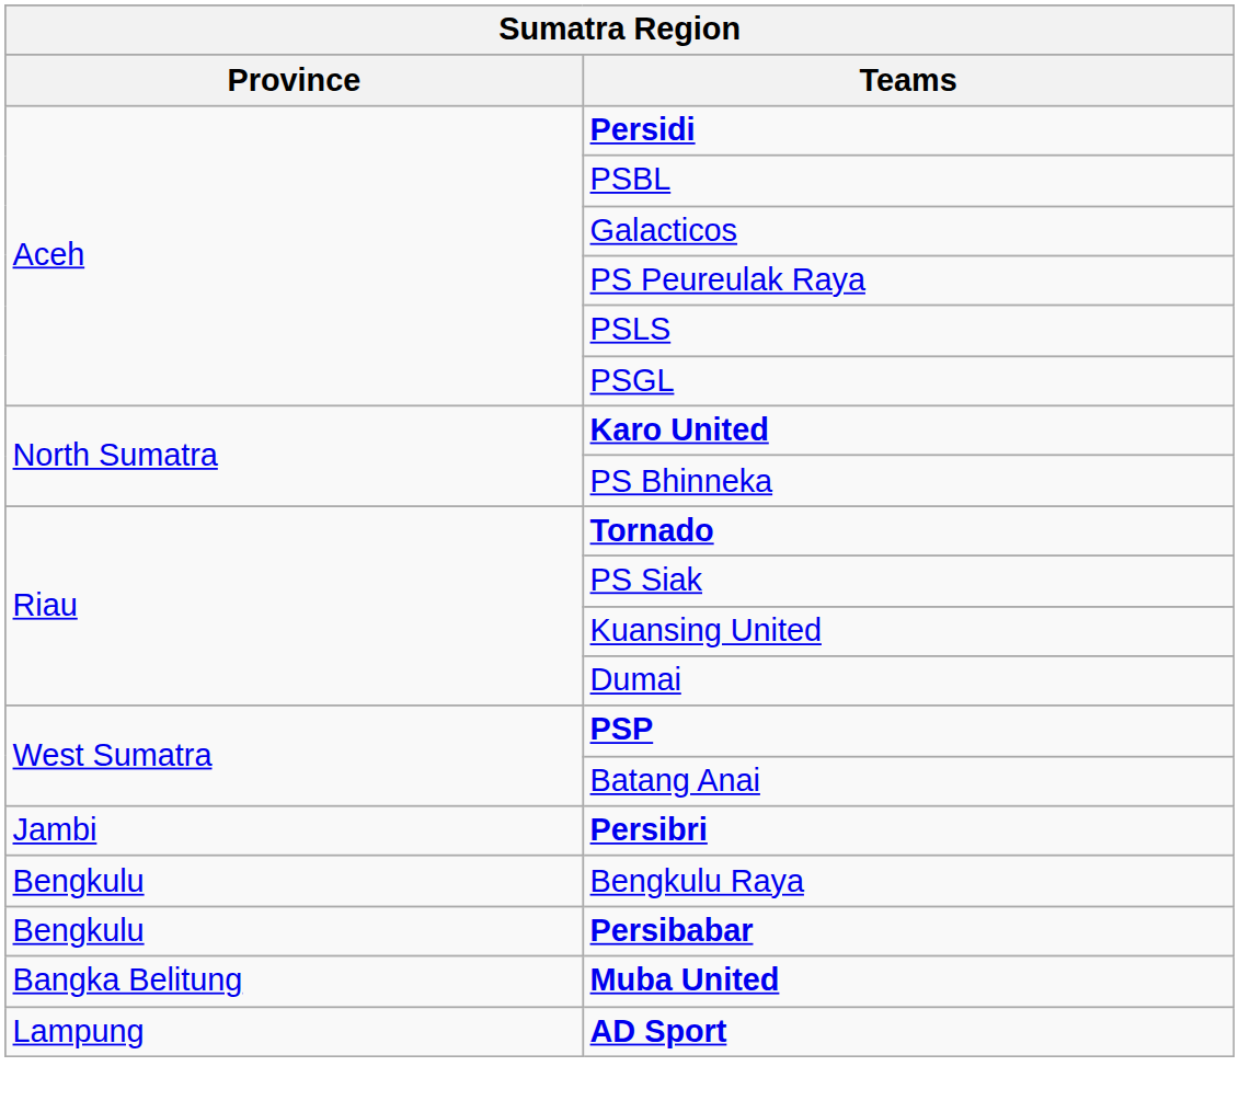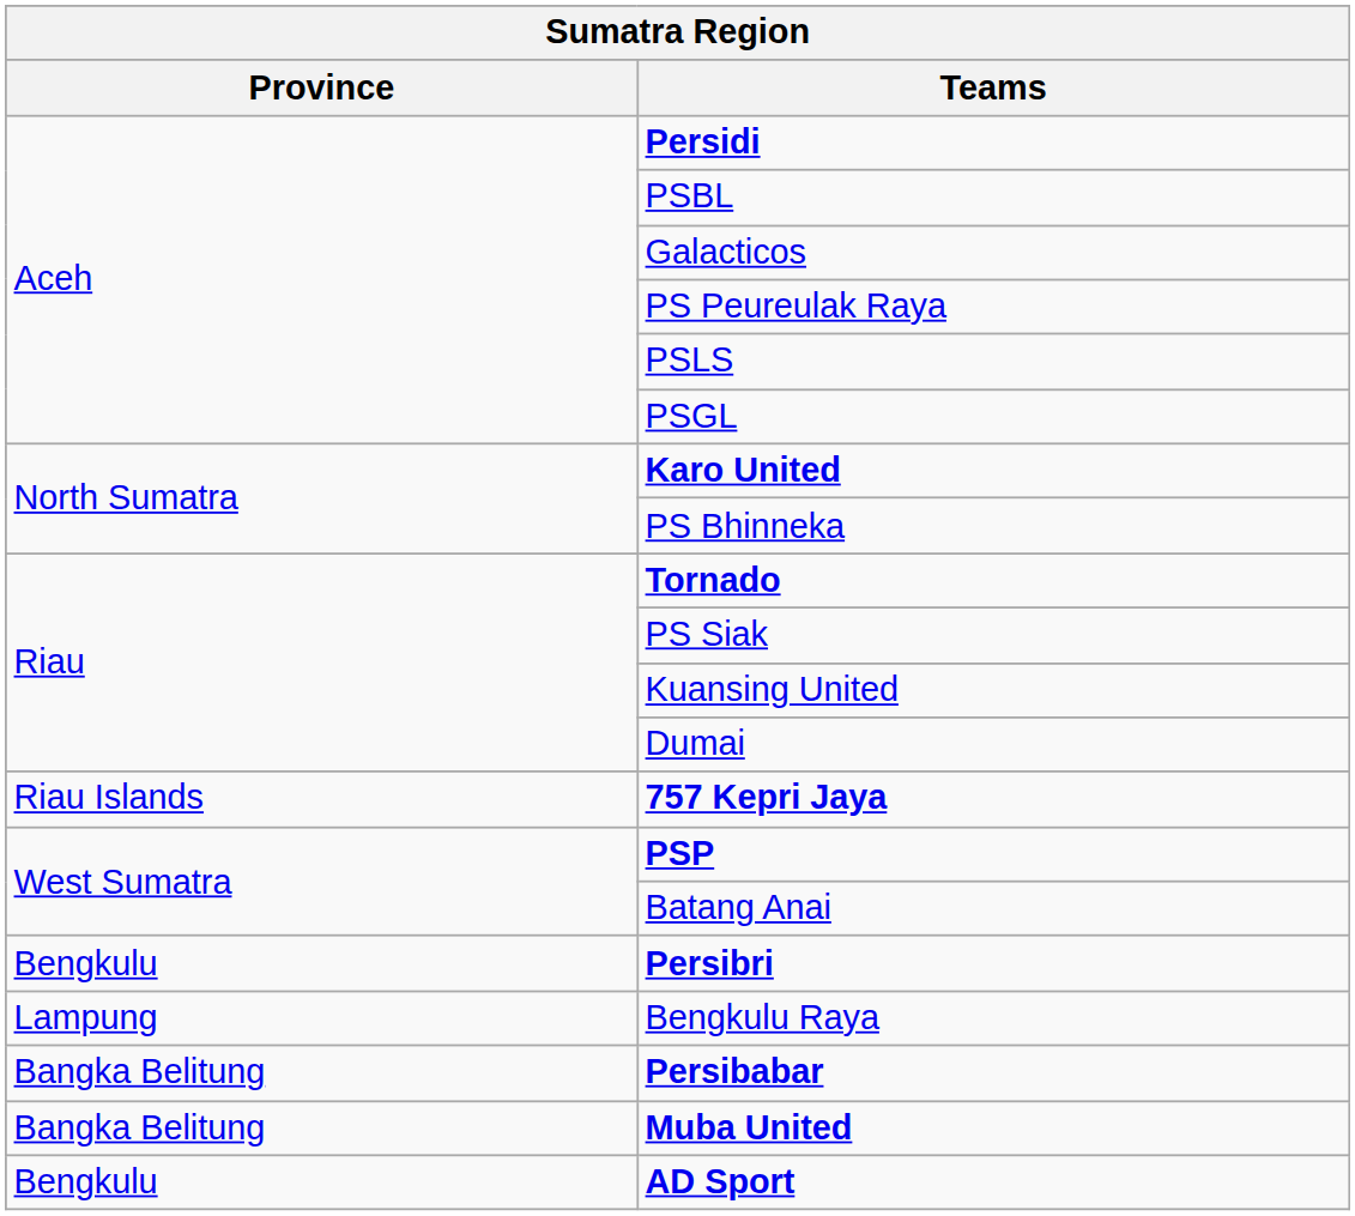 <table class="wikitable sortable" style="width:100%;">
 <tr>
 <th colspan="2"><strong>Sumatra Region</strong></th>
 </tr>
 <tr>
 <th style="width:47%;">Province</th>
 <th style="width:53%;">Teams</th>
 </tr>
 <tr>
 <td rowspan="6"> <a href='#'>Aceh</a></td>
 <td><strong><a href='#'>Persidi</a></strong></td>
 </tr>
 <tr>
 <td><a href='#'>PSBL</a></td>
 </tr>
 <tr>
 <td><a href='#'>Galacticos</a></td>
 </tr>
 <tr>
 <td><a href='#'>PS Peureulak Raya</a></td>
 </tr>
 <tr>
 <td><a href='#'>PSLS</a></td>
 </tr>
 <tr>
 <td><a href='#'>PSGL</a></td>
 </tr>
 <tr>
 <td rowspan="2"> <a href='#'>North Sumatra</a></td>
 <td><strong><a href='#'>Karo United</a></strong></td>
 </tr>
 <tr>
 <td><a href='#'>PS Bhinneka</a></td>
 </tr>
 <tr>
 <td rowspan="4"> <a href='#'>Riau</a></td>
 <td><strong><a href='#'>Tornado</a></strong></td>
 </tr>
 <tr>
 <td><a href='#'>PS Siak</a></td>
 </tr>
 <tr>
 <td><a href='#'>Kuansing United</a></td>
 </tr>
 <tr>
 <td><a href='#'>Dumai</a></td>
 </tr>
 <tr>
+<td> <a href='#'>Riau Islands</a></td>
+<td><strong><a href='#'>757 Kepri Jaya</a></strong></td>
+</tr>
+<tr>
 <td rowspan="2"> <a href='#'>West Sumatra</a></td>
 <td><strong><a href='#'>PSP</a></strong></td>
 </tr>
 <tr>
 <td><a href='#'>Batang Anai</a></td>
 </tr>
 <tr>
-<td> <a href='#'>Jambi</a></td>
+<td> <a href='#'>Bengkulu</a></td>
 <td><strong><a href='#'>Persibri</a></strong></td>
 </tr>
 <tr>
-<td> <a href='#'>Bengkulu</a></td>
+<td> <a href='#'>Lampung</a></td>
 <td><a href='#'>Bengkulu Raya</a></td>
 </tr>
 <tr>
-<td> <a href='#'>Bengkulu</a></td>
+<td> <a href='#'>Bangka Belitung</a></td>
 <td><strong><a href='#'>Persibabar</a></strong></td>
 </tr>
 <tr>
 <td> <a href='#'>Bangka Belitung</a></td>
 <td><strong><a href='#'>Muba United</a></strong></td>
 </tr>
 <tr>
-<td> <a href='#'>Lampung</a></td>
+<td> <a href='#'>Bengkulu</a></td>
 <td><strong><a href='#'>AD Sport</a></strong></td>
 </tr>
 </table>
